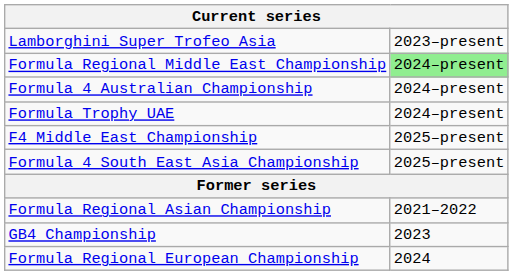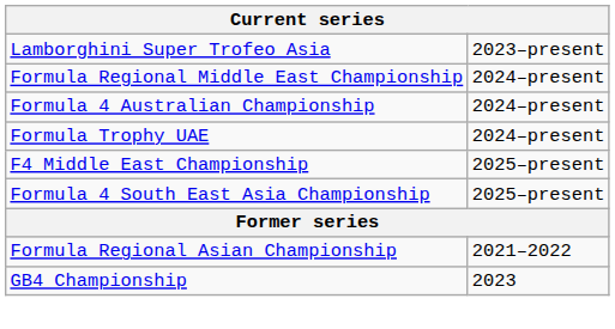 <table class="wikitable" border="1" style="font-size:85%;">
 <tr>
 <th colspan=2>Current series</th>
 </tr>
 <tr>
 <td><a href='#'>Lamborghini Super Trofeo Asia</a></td>
 <td>2023–present</td>
 </tr>
 <tr>
 <td><a href='#'>Formula Regional Middle East Championship</a></td>
-<td style="background: lightgreen;">2024–present</td>
+<td>2024–present</td>
 </tr>
 <tr>
 <td><a href='#'>Formula 4 Australian Championship</a></td>
 <td>2024–present</td>
 </tr>
 <tr>
 <td><a href='#'>Formula Trophy UAE</a></td>
 <td>2024–present</td>
 </tr>
 <tr>
 <td><a href='#'>F4 Middle East Championship</a></td>
 <td>2025–present</td>
 </tr>
 <tr>
 <td><a href='#'>Formula 4 South East Asia Championship</a></td>
 <td>2025–present</td>
 </tr>
 <tr>
 <th colspan="2">Former series</th>
 </tr>
 <tr>
 <td><a href='#'>Formula Regional Asian Championship</a></td>
 <td>2021–2022</td>
 </tr>
 <tr>
 <td><a href='#'>GB4 Championship</a></td>
 <td>2023</td>
 </tr>
-<tr>
-<td><a href='#'>Formula Regional European Championship</a></td>
-<td>2024</td>
-</tr>
 </table>
